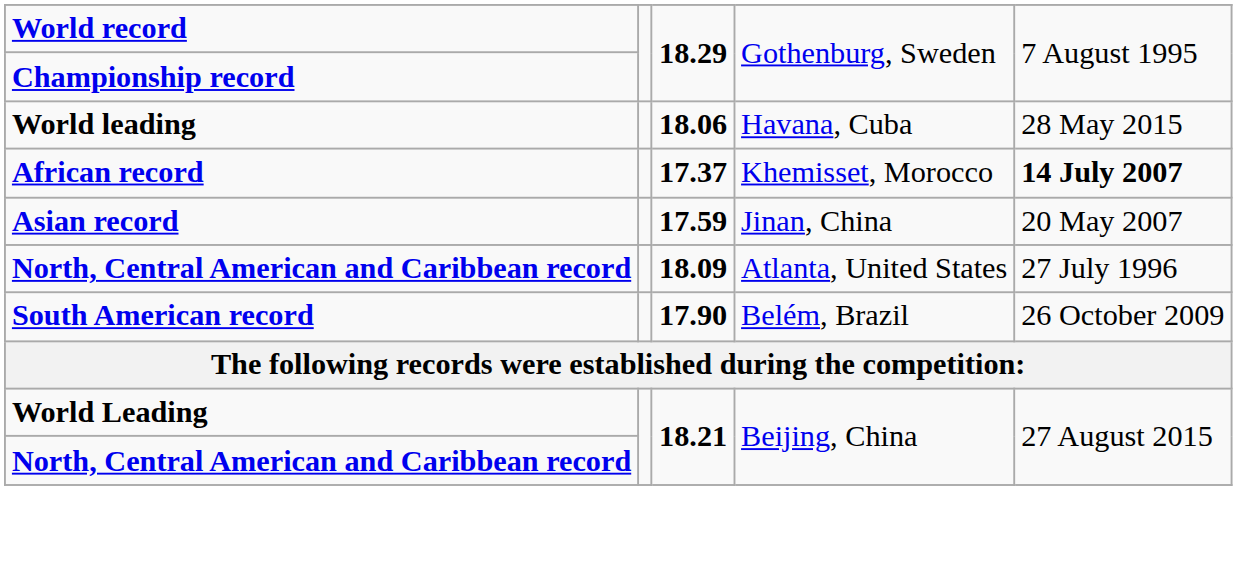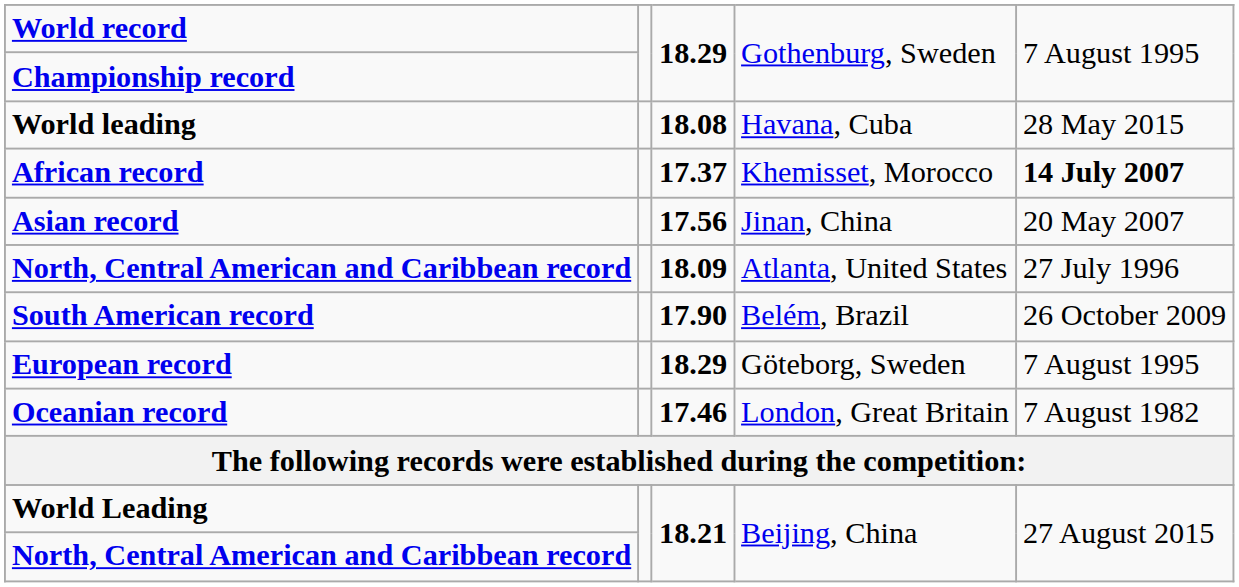 <table class="wikitable">
 <tr>
 <td><strong><a href='#'>World record</a></strong></td>
 <td rowspan=2></td>
 <td rowspan=2><strong>18.29</strong></td>
 <td rowspan=2><a href='#'>Gothenburg</a>, Sweden</td>
 <td rowspan=2>7 August 1995</td>
 </tr>
 <tr>
 <td><strong><a href='#'>Championship record</a></strong></td>
 </tr>
 <tr>
 <td><strong>World leading</strong></td>
 <td></td>
-<td><strong>18.06</strong></td>
+<td><strong>18.08</strong></td>
 <td><a href='#'>Havana</a>, Cuba</td>
 <td>28 May 2015</td>
 </tr>
 <tr>
 <td><strong><a href='#'>African record</a></strong></td>
 <td></td>
 <td><strong>17.37</strong></td>
 <td><a href='#'>Khemisset</a>, Morocco</td>
 <td><strong>14 July 2007</strong></td>
 </tr>
 <tr>
 <td><strong><a href='#'>Asian record</a></strong></td>
 <td></td>
-<td><strong>17.59</strong></td>
+<td><strong>17.56</strong></td>
 <td><a href='#'>Jinan</a>, China</td>
 <td>20 May 2007</td>
 </tr>
 <tr>
 <td><strong><a href='#'>North, Central American and Caribbean record</a></strong></td>
 <td></td>
 <td><strong>18.09</strong></td>
 <td><a href='#'>Atlanta</a>, United States</td>
 <td>27 July 1996</td>
 </tr>
 <tr>
 <td><strong><a href='#'>South American record</a></strong></td>
 <td></td>
 <td><strong>17.90</strong></td>
 <td><a href='#'>Belém</a>, Brazil</td>
 <td>26 October 2009</td>
 </tr>
 <tr>
+<td><strong><a href='#'>European record</a></strong></td>
+<td></td>
+<td><strong>18.29</strong></td>
+<td>Göteborg, Sweden</td>
+<td>7 August 1995</td>
+</tr>
+<tr>
+<td><strong><a href='#'>Oceanian record</a></strong></td>
+<td></td>
+<td><strong>17.46</strong></td>
+<td><a href='#'>London</a>, Great Britain</td>
+<td>7 August 1982</td>
+</tr>
+<tr>
 <th colspan=5>The following records were established during the competition:</th>
 </tr>
 <tr>
 <td><strong>World Leading</strong></td>
 <td rowspan=2></td>
 <td rowspan=2><strong>18.21</strong></td>
 <td rowspan=2><a href='#'>Beijing</a>, China</td>
 <td rowspan=2>27 August 2015</td>
 </tr>
 <tr>
 <td><strong><a href='#'>North, Central American and Caribbean record</a></strong></td>
 </tr>
 </table>
